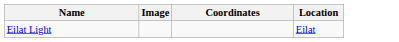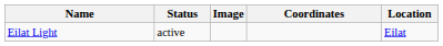 <table class="wikitable sortable">
 <tr>
 <th width="200">Name</th>
+<th width="70">Status</th>
 <th>Image</th>
 <th width="180">Coordinates</th>
 <th width="70">Location</th>
 </tr>
 <tr>
 <td><a href='#'>Eilat Light</a></td>
+<td>active</td>
 <td></td>
 <td></td>
 <td><a href='#'>Eilat</a></td>
 </tr>
 </table>
